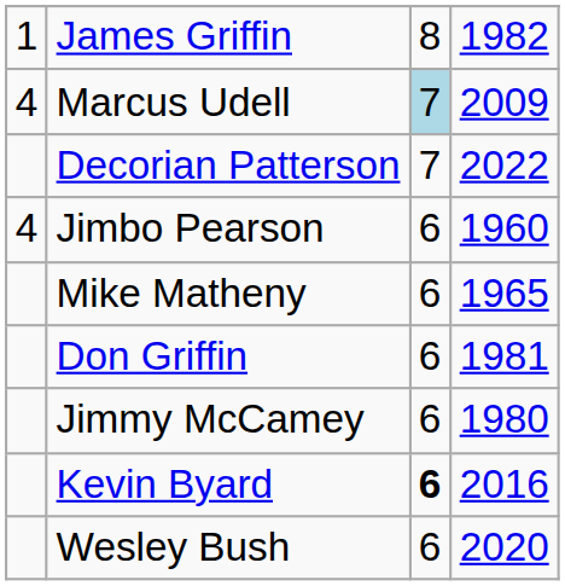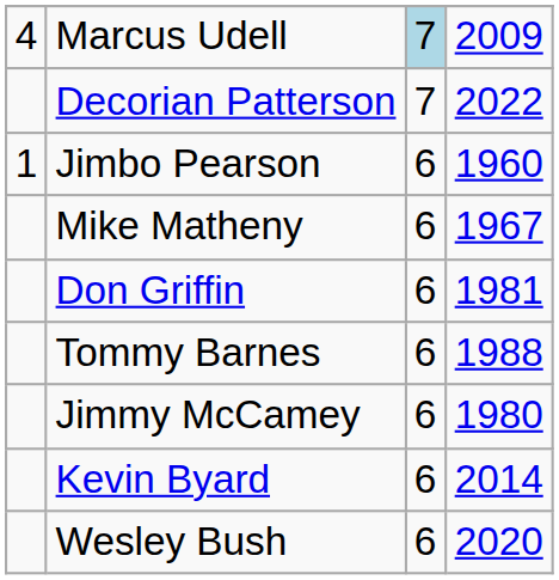 <table class="wikitable">
 <tr>
-</tr>
-<tr>
-<td>1</td>
-<td><a href='#'>James Griffin</a></td>
-<td>8</td>
-<td><a href='#'>1982</a></td>
 </tr>
 <tr>
 <td>4</td>
 <td>Marcus Udell</td>
 <td style="background: lightblue;">7</td>
 <td><a href='#'>2009</a></td>
 </tr>
 <tr>
 <td></td>
 <td><a href='#'>Decorian Patterson</a></td>
 <td>7</td>
 <td><a href='#'>2022</a></td>
 </tr>
 <tr>
-<td>4</td>
+<td>1</td>
 <td>Jimbo Pearson</td>
 <td>6</td>
 <td><a href='#'>1960</a></td>
 </tr>
 <tr>
 <td></td>
 <td>Mike Matheny</td>
 <td>6</td>
-<td><a href='#'>1965</a></td>
+<td><a href='#'>1967</a></td>
 </tr>
 <tr>
 <td></td>
 <td><a href='#'>Don Griffin</a></td>
 <td>6</td>
 <td><a href='#'>1981</a></td>
+</tr>
+<tr>
+<td></td>
+<td>Tommy Barnes</td>
+<td>6</td>
+<td><a href='#'>1988</a></td>
 </tr>
 <tr>
 <td></td>
 <td>Jimmy McCamey</td>
 <td>6</td>
 <td><a href='#'>1980</a></td>
 </tr>
 <tr>
 <td></td>
 <td><a href='#'>Kevin Byard</a></td>
-<td><strong>6</strong></td>
-<td><a href='#'>2016</a></td>
+<td>6</td>
+<td><a href='#'>2014</a></td>
 </tr>
 <tr>
 <td></td>
 <td>Wesley Bush</td>
 <td>6</td>
 <td><a href='#'>2020</a></td>
 </tr>
 </table>
